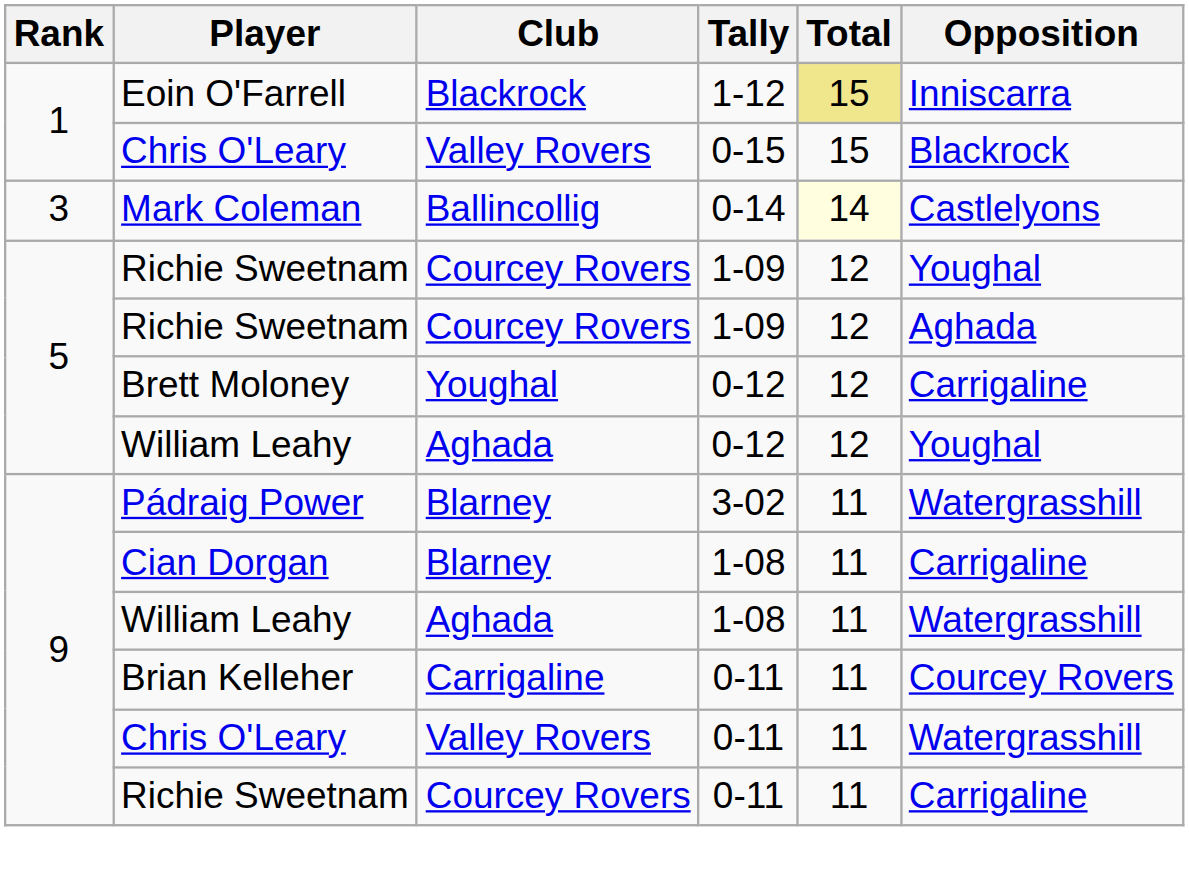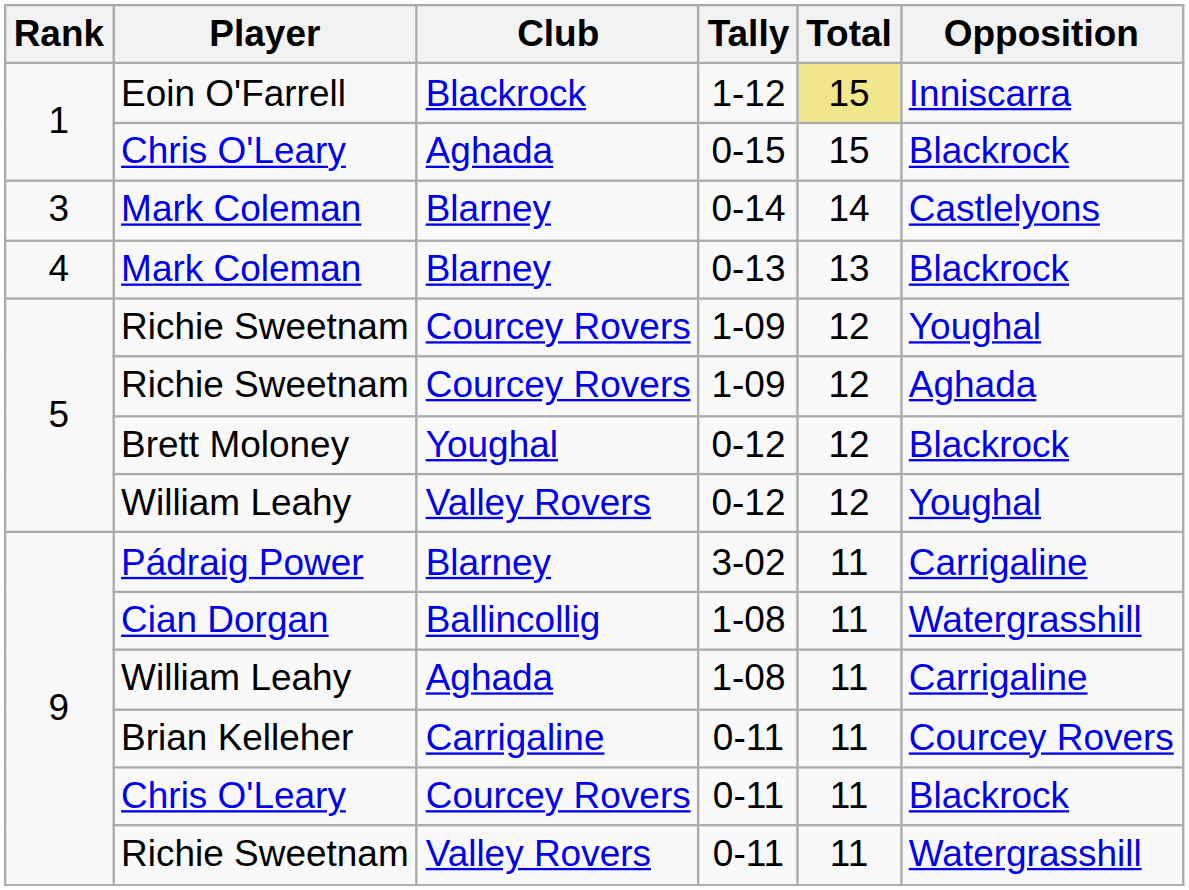 <table class="wikitable">
 <tr>
 <th>Rank</th>
 <th>Player</th>
 <th>Club</th>
 <th>Tally</th>
 <th>Total</th>
 <th>Opposition</th>
 </tr>
 <tr>
 <td rowspan="2" style="text-align:center;">1</td>
 <td>Eoin O'Farrell</td>
 <td><a href='#'>Blackrock</a></td>
 <td align=center>1-12</td>
 <td align=center style="background: khaki;">15</td>
 <td><a href='#'>Inniscarra</a></td>
 </tr>
 <tr>
 <td><a href='#'>Chris O'Leary</a></td>
-<td><a href='#'>Valley Rovers</a></td>
+<td><a href='#'>Aghada</a></td>
 <td align=center>0-15</td>
 <td align=center>15</td>
 <td><a href='#'>Blackrock</a></td>
 </tr>
 <tr>
 <td rowspan="1" style="text-align:center;">3</td>
 <td><a href='#'>Mark Coleman</a></td>
-<td><a href='#'>Ballincollig</a></td>
+<td><a href='#'>Blarney</a></td>
 <td align=center>0-14</td>
-<td align=center style="background: lightyellow;">14</td>
+<td align=center>14</td>
 <td><a href='#'>Castlelyons</a></td>
+</tr>
+<tr>
+<td rowspan="1" style="text-align:center;">4</td>
+<td><a href='#'>Mark Coleman</a></td>
+<td><a href='#'>Blarney</a></td>
+<td align=center>0-13</td>
+<td align=center>13</td>
+<td><a href='#'>Blackrock</a></td>
 </tr>
 <tr>
 <td rowspan="4" style="text-align:center;">5</td>
 <td>Richie Sweetnam</td>
 <td><a href='#'>Courcey Rovers</a></td>
 <td align=center>1-09</td>
 <td align=center>12</td>
 <td><a href='#'>Youghal</a></td>
 </tr>
 <tr>
 <td>Richie Sweetnam</td>
 <td><a href='#'>Courcey Rovers</a></td>
 <td align=center>1-09</td>
 <td align=center>12</td>
 <td><a href='#'>Aghada</a></td>
 </tr>
 <tr>
 <td>Brett Moloney</td>
 <td><a href='#'>Youghal</a></td>
 <td align=center>0-12</td>
 <td align=center>12</td>
-<td><a href='#'>Carrigaline</a></td>
+<td><a href='#'>Blackrock</a></td>
 </tr>
 <tr>
 <td>William Leahy</td>
-<td><a href='#'>Aghada</a></td>
+<td><a href='#'>Valley Rovers</a></td>
 <td align=center>0-12</td>
 <td align=center>12</td>
 <td><a href='#'>Youghal</a></td>
 </tr>
 <tr>
 <td rowspan="6" style="text-align:center;">9</td>
 <td><a href='#'>Pádraig Power</a></td>
 <td><a href='#'>Blarney</a></td>
 <td align=center>3-02</td>
 <td align=center>11</td>
-<td><a href='#'>Watergrasshill</a></td>
+<td><a href='#'>Carrigaline</a></td>
 </tr>
 <tr>
 <td><a href='#'>Cian Dorgan</a></td>
-<td><a href='#'>Blarney</a></td>
+<td><a href='#'>Ballincollig</a></td>
 <td align=center>1-08</td>
 <td align=center>11</td>
-<td><a href='#'>Carrigaline</a></td>
+<td><a href='#'>Watergrasshill</a></td>
 </tr>
 <tr>
 <td>William Leahy</td>
 <td><a href='#'>Aghada</a></td>
 <td align=center>1-08</td>
 <td align=center>11</td>
-<td><a href='#'>Watergrasshill</a></td>
+<td><a href='#'>Carrigaline</a></td>
 </tr>
 <tr>
 <td>Brian Kelleher</td>
 <td><a href='#'>Carrigaline</a></td>
 <td align=center>0-11</td>
 <td align=center>11</td>
 <td><a href='#'>Courcey Rovers</a></td>
 </tr>
 <tr>
 <td><a href='#'>Chris O'Leary</a></td>
+<td><a href='#'>Courcey Rovers</a></td>
+<td align=center>0-11</td>
+<td align=center>11</td>
+<td><a href='#'>Blackrock</a></td>
+</tr>
+<tr>
+<td>Richie Sweetnam</td>
 <td><a href='#'>Valley Rovers</a></td>
 <td align=center>0-11</td>
 <td align=center>11</td>
 <td><a href='#'>Watergrasshill</a></td>
 </tr>
-<tr>
-<td>Richie Sweetnam</td>
-<td><a href='#'>Courcey Rovers</a></td>
-<td align=center>0-11</td>
-<td align=center>11</td>
-<td><a href='#'>Carrigaline</a></td>
-</tr>
 </table>
